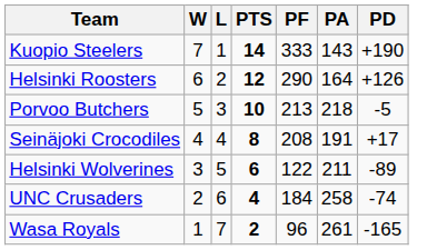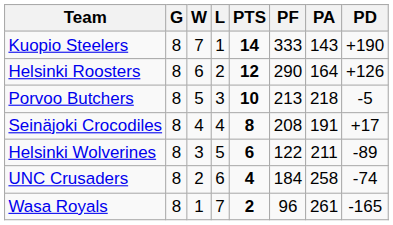 <table class="wikitable" border="1">
 <tr style="background:#efefef;">
 <th>Team</th>
+<th>G</th>
 <th>W</th>
 <th>L</th>
 <th>PTS</th>
 <th>PF</th>
 <th>PA</th>
 <th>PD</th>
 </tr>
 <tr style="text-align:center;">
 <td align="left"><a href='#'>Kuopio Steelers</a></td>
+<td>8</td>
 <td>7</td>
 <td>1</td>
 <td><strong>14</strong></td>
 <td>333</td>
 <td>143</td>
 <td>+190</td>
 </tr>
 <tr style="text-align:center;">
 <td align="left"><a href='#'>Helsinki Roosters</a></td>
+<td>8</td>
 <td>6</td>
 <td>2</td>
 <td><strong>12</strong></td>
 <td>290</td>
 <td>164</td>
 <td>+126</td>
 </tr>
 <tr style="text-align:center;">
 <td align="left"><a href='#'>Porvoo Butchers</a></td>
+<td>8</td>
 <td>5</td>
 <td>3</td>
 <td><strong>10</strong></td>
 <td>213</td>
 <td>218</td>
 <td>-5</td>
 </tr>
 <tr style="text-align:center;">
 <td align="left"><a href='#'>Seinäjoki Crocodiles</a></td>
+<td>8</td>
 <td>4</td>
 <td>4</td>
 <td><strong>8</strong></td>
 <td>208</td>
 <td>191</td>
 <td>+17</td>
 </tr>
 <tr style="text-align:center;">
 <td align="left"><a href='#'>Helsinki Wolverines</a></td>
+<td>8</td>
 <td>3</td>
 <td>5</td>
 <td><strong>6</strong></td>
 <td>122</td>
 <td>211</td>
 <td>-89</td>
 </tr>
 <tr style="text-align:center;">
 <td align="left"><a href='#'>UNC Crusaders</a></td>
+<td>8</td>
 <td>2</td>
 <td>6</td>
 <td><strong>4</strong></td>
 <td>184</td>
 <td>258</td>
 <td>-74</td>
 </tr>
 <tr style="text-align:center;">
 <td align="left"><a href='#'>Wasa Royals</a></td>
+<td>8</td>
 <td>1</td>
 <td>7</td>
 <td><strong>2</strong></td>
 <td>96</td>
 <td>261</td>
 <td>-165</td>
 </tr>
 </table>
